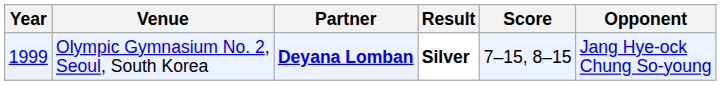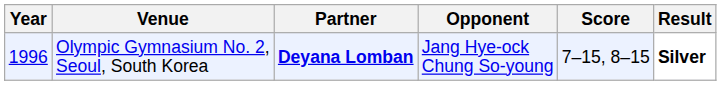 <table class="sortable wikitable" style="font-size: 90%;">
 <tr>
 <th>Year</th>
 <th>Venue</th>
 <th>Partner</th>
+<th>Opponent</th>
+<th>Score</th>
 <th>Result</th>
-<th>Score</th>
-<th>Opponent</th>
 </tr>
 <tr style="background:#ECF2FF">
-<td align="center"><a href='#'>1999</a></td>
+<td align="center"><a href='#'>1996</a></td>
 <td align="left"><a href='#'>Olympic Gymnasium No. 2</a>,<br><a href='#'>Seoul</a>, South Korea</td>
 <td align="left"><strong> <a href='#'>Deyana Lomban</a></strong></td>
+<td align="left"> <a href='#'>Jang Hye-ock</a> <br>  <a href='#'>Chung So-young</a></td>
+<td align="left">7–15, 8–15</td>
 <td style="text-align:left; background:white"> <strong>Silver</strong></td>
-<td align="left">7–15, 8–15</td>
-<td align="left"> <a href='#'>Jang Hye-ock</a> <br>  <a href='#'>Chung So-young</a></td>
 </tr>
 </table>
